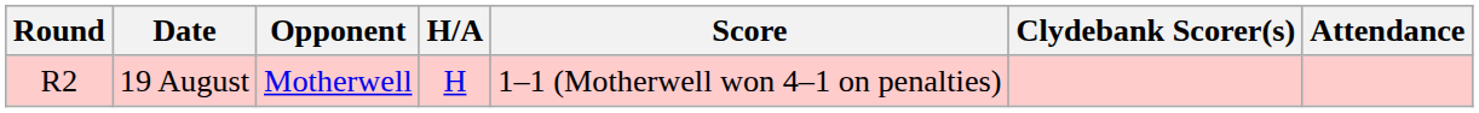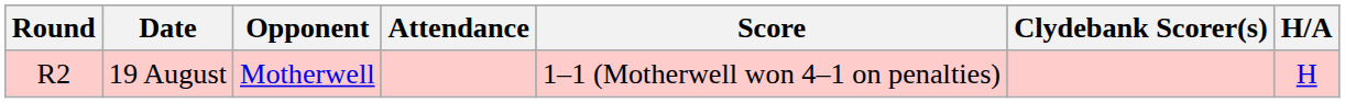 <table class="wikitable" style="text-align:center">
 <tr>
 <th>Round</th>
 <th>Date</th>
 <th>Opponent</th>
-<th>H/A</th>
+<th>Attendance</th>
 <th>Score</th>
 <th>Clydebank Scorer(s)</th>
-<th>Attendance</th>
+<th>H/A</th>
 </tr>
 <tr bgcolor=#FFCCCC>
 <td>R2</td>
 <td align=left>19 August</td>
 <td align=left><a href='#'>Motherwell</a></td>
-<td><a href='#'>H</a></td>
+<td></td>
 <td>1–1 (Motherwell won 4–1 on penalties)</td>
 <td align=left></td>
-<td></td>
+<td><a href='#'>H</a></td>
 </tr>
 </table>
